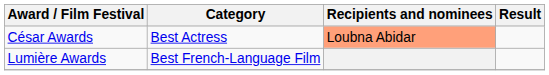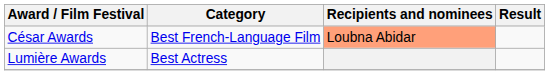 <table class="wikitable plainrowheaders sortable">
 <tr style="background:#ccc; text-align:center;">
 <th scope="col">Award / Film Festival</th>
 <th scope="col">Category</th>
 <th scope="col">Recipients and nominees</th>
 <th scope="col">Result</th>
 </tr>
 <tr>
 <td><a href='#'>César Awards</a></td>
-<td><a href='#'>Best Actress</a></td>
+<td><a href='#'>Best French-Language Film</a></td>
 <td style="background: lightsalmon;">Loubna Abidar</td>
 <td></td>
 </tr>
 <tr>
 <td><a href='#'>Lumière Awards</a></td>
-<td><a href='#'>Best French-Language Film</a></td>
+<td><a href='#'>Best Actress</a></td>
 <th></th>
 <td></td>
 </tr>
 <tr>
 </tr>
 </table>
